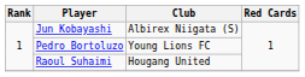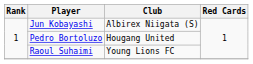 <table class="wikitable plainrowheaders sortable" style="font-size:90%">
 <tr>
 <th>Rank</th>
 <th>Player</th>
 <th>Club</th>
 <th>Red Cards</th>
 </tr>
 <tr>
 <td align="center" rowspan="3">1</td>
 <td> <a href='#'>Jun Kobayashi</a></td>
 <td>Albirex Niigata (S)</td>
 <td align="center" rowspan="3">1</td>
 </tr>
 <tr>
 <td> <a href='#'>Pedro Bortoluzo</a></td>
-<td>Young Lions FC</td>
+<td>Hougang United</td>
 </tr>
 <tr>
 <td> <a href='#'>Raoul Suhaimi</a></td>
-<td>Hougang United</td>
+<td>Young Lions FC</td>
 </tr>
 <tr>
 </tr>
 </table>
